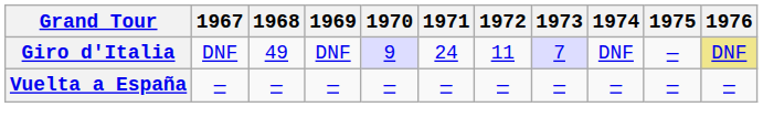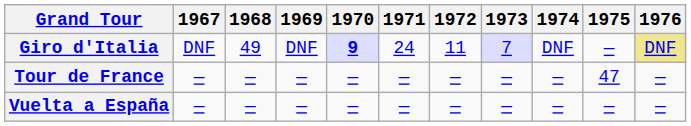 <table class="wikitable plainrowheaders">
 <tr>
 <th scope="col"><a href='#'>Grand Tour</a></th>
 <th scope="col">1967</th>
 <th scope="col">1968</th>
 <th scope="col">1969</th>
 <th scope="col">1970</th>
 <th scope="col">1971</th>
 <th scope="col">1972</th>
 <th scope="col">1973</th>
 <th scope="col">1974</th>
 <th scope="col">1975</th>
 <th scope="col">1976</th>
 </tr>
 <tr style="text-align:center;">
 <th scope="row"> <a href='#'>Giro d'Italia</a></th>
 <td><a href='#'>DNF</a></td>
 <td><a href='#'>49</a></td>
 <td><a href='#'>DNF</a></td>
-<td style="background:#ddddff;"><a href='#'>9</a></td>
+<td style="background:#ddddff;"><strong><a href='#'>9</a></strong></td>
 <td><a href='#'>24</a></td>
 <td><a href='#'>11</a></td>
 <td style="background:#ddddff;"><a href='#'>7</a></td>
 <td><a href='#'>DNF</a></td>
 <td><a href='#'>—</a></td>
 <td style="background: khaki;"><a href='#'>DNF</a></td>
+</tr>
+<tr style="text-align:center;">
+<th scope="row"> <a href='#'>Tour de France</a></th>
+<td><a href='#'>—</a></td>
+<td><a href='#'>—</a></td>
+<td><a href='#'>—</a></td>
+<td><a href='#'>—</a></td>
+<td><a href='#'>—</a></td>
+<td><a href='#'>—</a></td>
+<td><a href='#'>—</a></td>
+<td><a href='#'>—</a></td>
+<td><a href='#'>47</a></td>
+<td><a href='#'>—</a></td>
 </tr>
 <tr style="text-align:center;">
 <th scope="row"> <a href='#'>Vuelta a España</a></th>
 <td><a href='#'>—</a></td>
 <td><a href='#'>—</a></td>
 <td><a href='#'>—</a></td>
 <td><a href='#'>—</a></td>
 <td><a href='#'>—</a></td>
 <td><a href='#'>—</a></td>
 <td><a href='#'>—</a></td>
 <td><a href='#'>—</a></td>
 <td><a href='#'>—</a></td>
 <td><a href='#'>—</a></td>
 </tr>
 </table>
